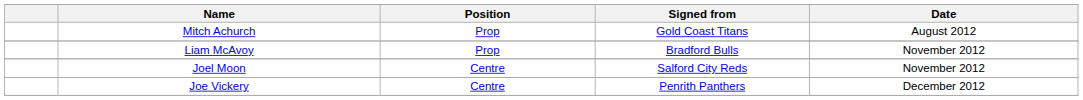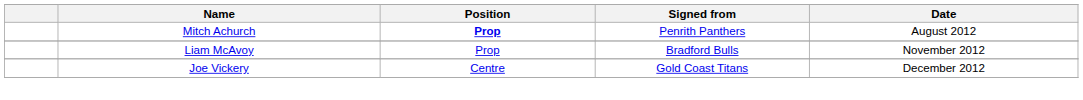 <table class="wikitable sortable" width="100%" style="font-size:85%">
 <tr bgcolor="#efefef">
 </tr>
 <tr bgcolor="#efefef">
 <th width=5%></th>
 <th width=30%>Name</th>
 <th !width=30%>Position</th>
 <th width=20%>Signed from</th>
 <th width=25%>Date</th>
 </tr>
 <tr bgcolor=#FFFFFF>
 <td align=center></td>
 <td align=center><a href='#'>Mitch Achurch</a></td>
-<td align=center><a href='#'>Prop</a></td>
-<td align=center><a href='#'>Gold Coast Titans</a></td>
+<td align=center><strong><a href='#'>Prop</a></strong></td>
+<td align=center><a href='#'>Penrith Panthers</a></td>
 <td align=center>August 2012</td>
 </tr>
 <tr>
 </tr>
 <tr bgcolor=#FFFFFF>
 <td align=center></td>
 <td align=center><a href='#'>Liam McAvoy</a></td>
 <td align=center><a href='#'>Prop</a></td>
 <td align=center><a href='#'>Bradford Bulls</a></td>
 <td align=center>November 2012</td>
 </tr>
 <tr>
 </tr>
-<tr bgcolor=#FFFFFF>
-<td align=center></td>
-<td align=center><a href='#'>Joel Moon</a></td>
-<td align=center><a href='#'>Centre</a></td>
-<td align=center><a href='#'>Salford City Reds</a></td>
-<td align=center>November 2012</td>
-</tr>
 <tr>
 </tr>
 <tr bgcolor=#FFFFFF>
 <td align=center></td>
 <td align=center><a href='#'>Joe Vickery</a></td>
 <td align=center><a href='#'>Centre</a></td>
-<td align=center><a href='#'>Penrith Panthers</a></td>
+<td align=center><a href='#'>Gold Coast Titans</a></td>
 <td align=center>December 2012</td>
 </tr>
 <tr>
 </tr>
 </table>
